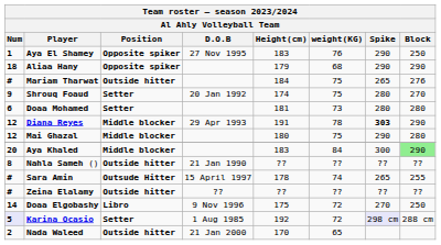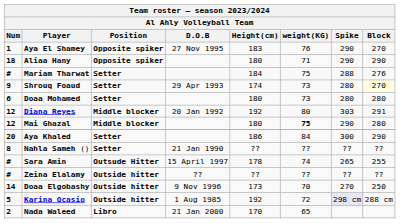 <table class="wikitable sortable" style="font-size: 95%;">
 <tr>
 <th colspan=8>Team roster — season 2023/2024 </th>
 </tr>
 <tr>
 <th colspan=8>Al Ahly Volleyball Team</th>
 </tr>
 <tr>
 <th align=center><strong><span>Num</span></strong></th>
 <th align=center><strong><span>Player</span></strong></th>
 <th align=center><strong><span>Position</span></strong></th>
 <th align=center><strong><span>D.O.B</span></strong></th>
 <th align=center><strong><span>Height(cm)</span></strong></th>
 <th align=center><strong><span>weight(KG) </span></strong></th>
 <th align=center><strong><span>Spike</span></strong></th>
 <th align=center><strong><span>Block</span></strong></th>
 </tr>
 <tr>
 <td><strong>1</strong></td>
 <td> <strong>Aya El Shamey</strong></td>
 <td><strong>Opposite spiker</strong></td>
 <td align=center>27 Nov 1995</td>
 <td align=center>183</td>
 <td align=center>76</td>
 <td align=center>290</td>
-<td align=center>250</td>
+<td align=center>270</td>
 </tr>
 <tr>
 <td><strong>18</strong></td>
 <td> <strong>Aliaa Hany</strong></td>
 <td><strong>Opposite spiker</strong></td>
 <td align=center></td>
-<td align=center>179</td>
-<td align=center>68</td>
+<td align=center>180</td>
+<td align=center>71</td>
 <td align=center>290</td>
 <td align=center>290</td>
 </tr>
 <tr>
 <td><strong>#</strong></td>
 <td> <strong>Mariam Tharwat </strong></td>
-<td><strong>Outside hitter</strong></td>
+<td><strong>Setter</strong></td>
 <td align=center></td>
 <td align=center>184</td>
 <td align=center>75</td>
-<td align=center>265</td>
+<td align=center>288</td>
 <td align=center>276</td>
 </tr>
 <tr>
 <td><strong>9</strong></td>
 <td> <strong>Shrouq Foaud</strong></td>
 <td><strong>Setter</strong></td>
-<td align=center>20 Jan 1992</td>
+<td align=center>29 Apr 1993</td>
 <td align=center>174</td>
-<td align=center>75</td>
+<td align=center>73</td>
 <td align=center>280</td>
-<td align=center>270</td>
+<td align=center style="background: lightyellow;">270</td>
 </tr>
 <tr>
 <td><strong>6</strong></td>
 <td> <strong>Doaa Mohamed</strong></td>
 <td><strong>Setter</strong></td>
 <td align=center></td>
-<td align=center>181</td>
+<td align=center>180</td>
 <td align=center>73</td>
 <td align=center>280</td>
 <td align=center>280</td>
 </tr>
 <tr>
 <td><strong>12</strong></td>
 <td> <strong><a href='#'>Diana Reyes</a></strong></td>
 <td><strong>Middle blocker</strong></td>
-<td align=center>29 Apr 1993</td>
-<td align=center>191</td>
-<td align=center>78</td>
-<td align=center><strong>303</strong></td>
-<td align=center>290</td>
+<td align=center>20 Jan 1992</td>
+<td align=center>192</td>
+<td align=center>80</td>
+<td align=center>303</td>
+<td align=center>291</td>
 </tr>
 <tr>
 <td><strong>12</strong></td>
 <td> <strong>Mai Ghazal</strong></td>
 <td><strong>Middle blocker</strong></td>
 <td align=center></td>
 <td align=center>180</td>
-<td align=center>75</td>
+<td align=center><strong>75</strong></td>
 <td align=center>290</td>
 <td align=center>280</td>
 </tr>
 <tr>
 </tr>
 <tr>
 <td><strong>20</strong></td>
 <td> <strong>Aya Khaled</strong></td>
-<td><strong>Middle blocker</strong></td>
+<td><strong>Setter</strong></td>
 <td align=center></td>
-<td align=center>183</td>
+<td align=center>186</td>
 <td align=center>84</td>
 <td align=center>300</td>
-<td align=center style="background: lightgreen;">290</td>
+<td align=center>290</td>
 </tr>
 <tr>
 <td><strong>8</strong></td>
 <td> <strong>Nahla Sameh</strong> ()</td>
-<td><strong>Outside hitter</strong></td>
+<td><strong>Setter</strong></td>
 <td align=center>21 Jan 1990</td>
 <td align=center>??</td>
 <td align=center>??</td>
 <td align=center>??</td>
 <td align=center>??</td>
 </tr>
 <tr>
 <td><strong>#</strong></td>
 <td> <strong>Sara Amin</strong></td>
 <td><strong>Outsude Hitter</strong></td>
 <td align=center>15 April 1997</td>
 <td align=center>178</td>
 <td align=center>74</td>
 <td align=center>265</td>
 <td align=center>255</td>
 </tr>
 <tr>
 <td><strong>#</strong></td>
 <td> <strong>Zeina Elalamy</strong></td>
 <td><strong>Outside hitter</strong></td>
 <td align=center>??</td>
 <td align=center>??</td>
 <td align=center>??</td>
 <td align=center>??</td>
 <td align=center>??</td>
 </tr>
 <tr>
 <td><strong>14</strong></td>
 <td> <strong>Doaa Elgobashy</strong></td>
-<td><strong>Libro</strong></td>
+<td><strong>Outside hitter</strong></td>
 <td align=center>9 Nov 1996</td>
-<td align=center>175</td>
-<td align=center>72</td>
+<td align=center>173</td>
+<td align=center>70</td>
 <td align=center>270</td>
 <td align=center>250</td>
 </tr>
 <tr>
-<td style="background: lavender;"><strong>5</strong></td>
+<td><strong>5</strong></td>
 <td> <strong><a href='#'>Karina Ocasio</a> </strong></td>
-<td><strong>Setter</strong></td>
+<td><strong>Outside hitter</strong></td>
 <td align=center>1 Aug 1985</td>
 <td align=center>192</td>
 <td align=center>72</td>
 <td align=center style="background: lavender;">298 cm</td>
 <td align=center>288 cm</td>
 </tr>
 <tr>
 <td><strong>2</strong></td>
 <td> <strong>Nada Waleed</strong></td>
-<td><strong>Outside hitter</strong></td>
+<td><strong>Libro</strong></td>
 <td align=center>21 Jan 2000</td>
 <td align=center>170</td>
 <td align=center>65</td>
 <td align=center></td>
 <td align=center></td>
 </tr>
 </table>
